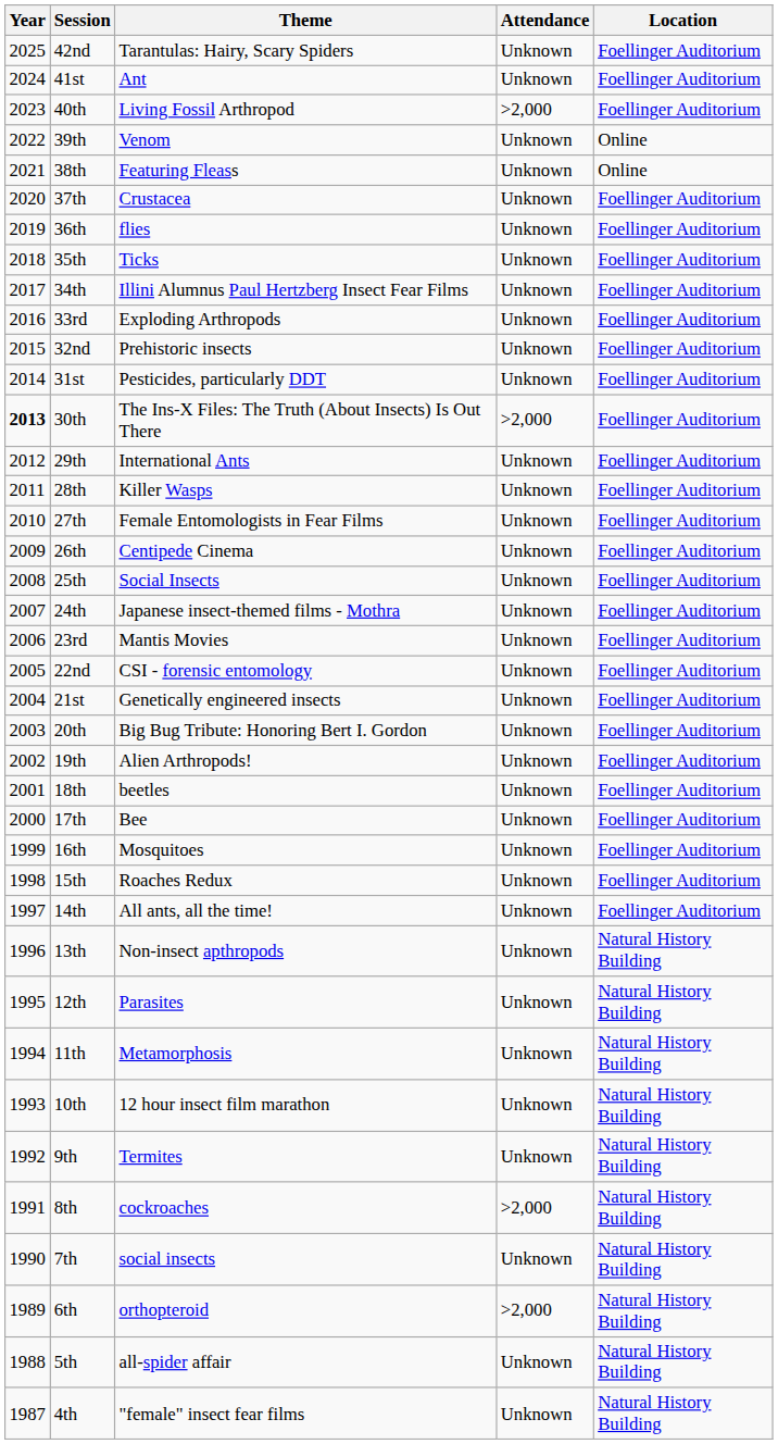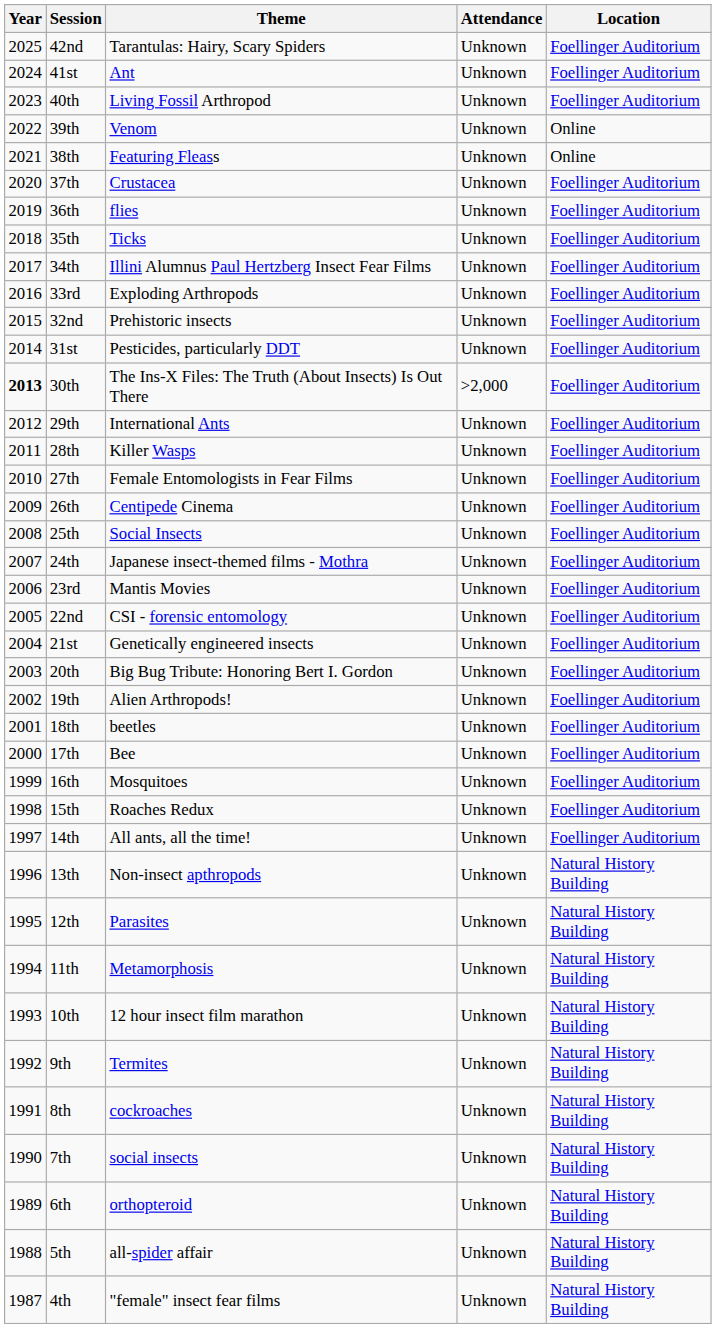 <table class="sortable wikitable" style="font-size:90%;">
 <tr>
 <th>Year</th>
 <th>Session</th>
 <th>Theme</th>
 <th>Attendance</th>
 <th>Location</th>
 </tr>
 <tr>
 <td>2025</td>
 <td>42nd</td>
 <td>Tarantulas: Hairy, Scary Spiders</td>
 <td>Unknown</td>
 <td><a href='#'>Foellinger Auditorium</a></td>
 </tr>
 <tr>
 <td>2024</td>
 <td>41st</td>
 <td><a href='#'>Ant</a></td>
 <td>Unknown</td>
 <td><a href='#'>Foellinger Auditorium</a></td>
 </tr>
 <tr>
 <td>2023</td>
 <td>40th</td>
 <td><a href='#'>Living Fossil</a> Arthropod</td>
-<td>>2,000</td>
+<td>Unknown</td>
 <td><a href='#'>Foellinger Auditorium</a></td>
 </tr>
 <tr>
 <td>2022</td>
 <td>39th</td>
 <td><a href='#'>Venom</a></td>
 <td>Unknown</td>
 <td>Online</td>
 </tr>
 <tr>
 <td>2021</td>
 <td>38th</td>
 <td><a href='#'>Featuring Fleas</a>s</td>
 <td>Unknown</td>
 <td>Online</td>
 </tr>
 <tr>
 <td>2020</td>
 <td>37th</td>
 <td><a href='#'>Crustacea</a></td>
 <td>Unknown</td>
 <td><a href='#'>Foellinger Auditorium</a></td>
 </tr>
 <tr>
 <td>2019</td>
 <td>36th</td>
 <td><a href='#'>flies</a></td>
 <td>Unknown</td>
 <td><a href='#'>Foellinger Auditorium</a></td>
 </tr>
 <tr>
 <td>2018</td>
 <td>35th</td>
 <td><a href='#'>Ticks</a></td>
 <td>Unknown</td>
 <td><a href='#'>Foellinger Auditorium</a></td>
 </tr>
 <tr>
 <td>2017</td>
 <td>34th</td>
 <td><a href='#'>Illini</a> Alumnus <a href='#'>Paul Hertzberg</a> Insect Fear Films</td>
 <td>Unknown</td>
 <td><a href='#'>Foellinger Auditorium</a></td>
 </tr>
 <tr>
 <td>2016</td>
 <td>33rd</td>
 <td>Exploding Arthropods</td>
 <td>Unknown</td>
 <td><a href='#'>Foellinger Auditorium</a></td>
 </tr>
 <tr>
 <td>2015</td>
 <td>32nd</td>
 <td>Prehistoric insects</td>
 <td>Unknown</td>
 <td><a href='#'>Foellinger Auditorium</a></td>
 </tr>
 <tr>
 <td>2014</td>
 <td>31st</td>
 <td>Pesticides, particularly <a href='#'>DDT</a></td>
 <td>Unknown</td>
 <td><a href='#'>Foellinger Auditorium</a></td>
 </tr>
 <tr>
 <td><strong>2013</strong></td>
 <td>30th</td>
 <td>The Ins-X Files: The Truth (About Insects) Is Out There</td>
 <td>>2,000</td>
 <td><a href='#'>Foellinger Auditorium</a></td>
 </tr>
 <tr>
 <td>2012</td>
 <td>29th</td>
 <td>International <a href='#'>Ants</a> </td>
 <td>Unknown</td>
 <td><a href='#'>Foellinger Auditorium</a></td>
 </tr>
 <tr>
 <td>2011</td>
 <td>28th</td>
 <td>Killer <a href='#'>Wasps</a></td>
 <td>Unknown</td>
 <td><a href='#'>Foellinger Auditorium</a></td>
 </tr>
 <tr>
 <td>2010</td>
 <td>27th</td>
 <td>Female Entomologists in Fear Films</td>
 <td>Unknown</td>
 <td><a href='#'>Foellinger Auditorium</a></td>
 </tr>
 <tr>
 <td>2009</td>
 <td>26th</td>
 <td><a href='#'>Centipede</a> Cinema</td>
 <td>Unknown</td>
 <td><a href='#'>Foellinger Auditorium</a></td>
 </tr>
 <tr>
 <td>2008</td>
 <td>25th</td>
 <td><a href='#'>Social Insects</a></td>
 <td>Unknown</td>
 <td><a href='#'>Foellinger Auditorium</a></td>
 </tr>
 <tr>
 <td>2007</td>
 <td>24th</td>
 <td>Japanese insect-themed films - <a href='#'>Mothra</a></td>
 <td>Unknown</td>
 <td><a href='#'>Foellinger Auditorium</a></td>
 </tr>
 <tr>
 <td>2006</td>
 <td>23rd</td>
 <td>Mantis Movies</td>
 <td>Unknown</td>
 <td><a href='#'>Foellinger Auditorium</a></td>
 </tr>
 <tr>
 <td>2005</td>
 <td>22nd</td>
 <td>CSI - <a href='#'>forensic entomology</a></td>
 <td>Unknown</td>
 <td><a href='#'>Foellinger Auditorium</a></td>
 </tr>
 <tr>
 <td>2004</td>
 <td>21st</td>
 <td>Genetically engineered insects</td>
 <td>Unknown</td>
 <td><a href='#'>Foellinger Auditorium</a></td>
 </tr>
 <tr>
 <td>2003</td>
 <td>20th</td>
 <td>Big Bug Tribute: Honoring Bert I. Gordon</td>
 <td>Unknown</td>
 <td><a href='#'>Foellinger Auditorium</a></td>
 </tr>
 <tr>
 <td>2002</td>
 <td>19th</td>
 <td>Alien Arthropods!</td>
 <td>Unknown</td>
 <td><a href='#'>Foellinger Auditorium</a></td>
 </tr>
 <tr>
 <td>2001</td>
 <td>18th</td>
 <td>beetles</td>
 <td>Unknown</td>
 <td><a href='#'>Foellinger Auditorium</a></td>
 </tr>
 <tr>
 <td>2000</td>
 <td>17th</td>
 <td>Bee</td>
 <td>Unknown</td>
 <td><a href='#'>Foellinger Auditorium</a></td>
 </tr>
 <tr>
 <td>1999</td>
 <td>16th</td>
 <td>Mosquitoes</td>
 <td>Unknown</td>
 <td><a href='#'>Foellinger Auditorium</a></td>
 </tr>
 <tr>
 <td>1998</td>
 <td>15th</td>
 <td>Roaches Redux </td>
 <td>Unknown</td>
 <td><a href='#'>Foellinger Auditorium</a></td>
 </tr>
 <tr>
 <td>1997</td>
 <td>14th</td>
 <td>All ants, all the time! </td>
 <td>Unknown</td>
 <td><a href='#'>Foellinger Auditorium</a></td>
 </tr>
 <tr>
 <td>1996</td>
 <td>13th</td>
 <td>Non-insect <a href='#'>apthropods</a></td>
 <td>Unknown</td>
 <td><a href='#'>Natural History Building</a></td>
 </tr>
 <tr>
 <td>1995</td>
 <td>12th</td>
 <td><a href='#'>Parasites</a></td>
 <td>Unknown</td>
 <td><a href='#'>Natural History Building</a></td>
 </tr>
 <tr>
 <td>1994</td>
 <td>11th</td>
 <td><a href='#'>Metamorphosis</a></td>
 <td>Unknown</td>
 <td><a href='#'>Natural History Building</a></td>
 </tr>
 <tr>
 <td>1993</td>
 <td>10th</td>
 <td>12 hour insect film marathon</td>
 <td>Unknown</td>
 <td><a href='#'>Natural History Building</a></td>
 </tr>
 <tr>
 <td>1992</td>
 <td>9th</td>
 <td><a href='#'>Termites</a></td>
 <td>Unknown</td>
 <td><a href='#'>Natural History Building</a></td>
 </tr>
 <tr>
 <td>1991</td>
 <td>8th</td>
 <td><a href='#'>cockroaches</a></td>
-<td>>2,000</td>
+<td>Unknown</td>
 <td><a href='#'>Natural History Building</a></td>
 </tr>
 <tr>
 <td>1990</td>
 <td>7th</td>
 <td><a href='#'>social insects</a></td>
 <td>Unknown</td>
 <td><a href='#'>Natural History Building</a></td>
 </tr>
 <tr>
 <td>1989</td>
 <td>6th</td>
 <td><a href='#'>orthopteroid</a></td>
-<td>>2,000</td>
+<td>Unknown</td>
 <td><a href='#'>Natural History Building</a></td>
 </tr>
 <tr>
 <td>1988</td>
 <td>5th</td>
 <td>all-<a href='#'>spider</a> affair</td>
 <td>Unknown</td>
 <td><a href='#'>Natural History Building</a></td>
 </tr>
 <tr>
 <td>1987</td>
 <td>4th</td>
 <td>"female" insect fear films</td>
 <td>Unknown</td>
 <td><a href='#'>Natural History Building</a></td>
 </tr>
 </table>
